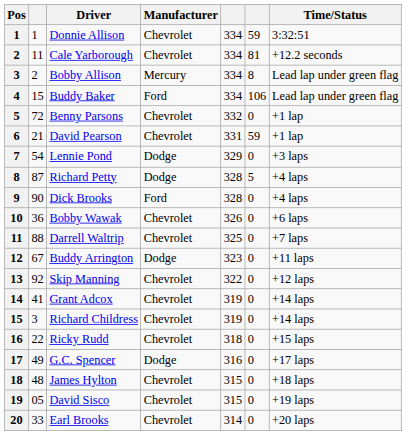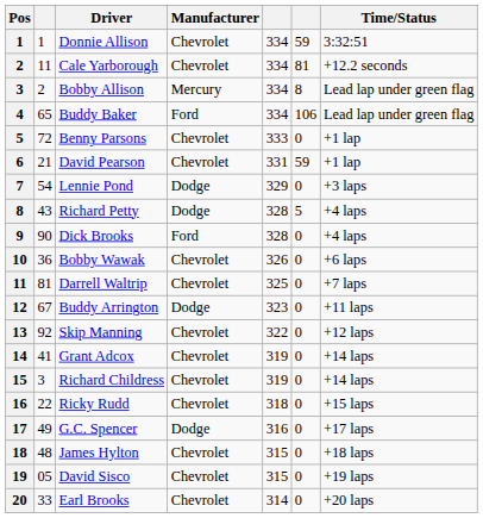 <table class="wikitable" style="font-size:95%;">
 <tr>
 <th>Pos</th>
 <th></th>
 <th>Driver</th>
 <th>Manufacturer</th>
 <th></th>
 <th></th>
 <th>Time/Status</th>
 </tr>
 <tr>
 <th>1</th>
 <td>1</td>
 <td><a href='#'>Donnie Allison</a></td>
 <td>Chevrolet</td>
 <td>334</td>
 <td>59</td>
 <td>3:32:51</td>
 </tr>
 <tr>
 <th>2</th>
 <td>11</td>
 <td><a href='#'>Cale Yarborough</a></td>
 <td>Chevrolet</td>
 <td>334</td>
 <td>81</td>
 <td>+12.2 seconds</td>
 </tr>
 <tr>
 <th>3</th>
 <td>2</td>
 <td><a href='#'>Bobby Allison</a></td>
 <td>Mercury</td>
 <td>334</td>
 <td>8</td>
 <td>Lead lap under green flag</td>
 </tr>
 <tr>
 <th>4</th>
-<td>15</td>
+<td>65</td>
 <td><a href='#'>Buddy Baker</a></td>
 <td>Ford</td>
 <td>334</td>
 <td>106</td>
 <td>Lead lap under green flag</td>
 </tr>
 <tr>
 <th>5</th>
 <td>72</td>
 <td><a href='#'>Benny Parsons</a></td>
 <td>Chevrolet</td>
-<td>332</td>
+<td>333</td>
 <td>0</td>
 <td>+1 lap</td>
 </tr>
 <tr>
 <th>6</th>
 <td>21</td>
 <td><a href='#'>David Pearson</a></td>
 <td>Chevrolet</td>
 <td>331</td>
 <td>59</td>
 <td>+1 lap</td>
 </tr>
 <tr>
 <th>7</th>
 <td>54</td>
 <td><a href='#'>Lennie Pond</a></td>
 <td>Dodge</td>
 <td>329</td>
 <td>0</td>
 <td>+3 laps</td>
 </tr>
 <tr>
 <th>8</th>
-<td>87</td>
+<td>43</td>
 <td><a href='#'>Richard Petty</a></td>
 <td>Dodge</td>
 <td>328</td>
 <td>5</td>
 <td>+4 laps</td>
 </tr>
 <tr>
 <th>9</th>
 <td>90</td>
 <td><a href='#'>Dick Brooks</a></td>
 <td>Ford</td>
 <td>328</td>
 <td>0</td>
 <td>+4 laps</td>
 </tr>
 <tr>
 <th>10</th>
 <td>36</td>
 <td><a href='#'>Bobby Wawak</a></td>
 <td>Chevrolet</td>
 <td>326</td>
 <td>0</td>
 <td>+6 laps</td>
 </tr>
 <tr>
 <th>11</th>
-<td>88</td>
+<td>81</td>
 <td><a href='#'>Darrell Waltrip</a></td>
 <td>Chevrolet</td>
 <td>325</td>
 <td>0</td>
 <td>+7 laps</td>
 </tr>
 <tr>
 <th>12</th>
 <td>67</td>
 <td><a href='#'>Buddy Arrington</a></td>
 <td>Dodge</td>
 <td>323</td>
 <td>0</td>
 <td>+11 laps</td>
 </tr>
 <tr>
 <th>13</th>
 <td>92</td>
 <td><a href='#'>Skip Manning</a></td>
 <td>Chevrolet</td>
 <td>322</td>
 <td>0</td>
 <td>+12 laps</td>
 </tr>
 <tr>
 <th>14</th>
 <td>41</td>
 <td><a href='#'>Grant Adcox</a></td>
 <td>Chevrolet</td>
 <td>319</td>
 <td>0</td>
 <td>+14 laps</td>
 </tr>
 <tr>
 <th>15</th>
 <td>3</td>
 <td><a href='#'>Richard Childress</a></td>
 <td>Chevrolet</td>
 <td>319</td>
 <td>0</td>
 <td>+14 laps</td>
 </tr>
 <tr>
 <th>16</th>
 <td>22</td>
 <td><a href='#'>Ricky Rudd</a></td>
 <td>Chevrolet</td>
 <td>318</td>
 <td>0</td>
 <td>+15 laps</td>
 </tr>
 <tr>
 <th>17</th>
 <td>49</td>
 <td><a href='#'>G.C. Spencer</a></td>
 <td>Dodge</td>
 <td>316</td>
 <td>0</td>
 <td>+17 laps</td>
 </tr>
 <tr>
 <th>18</th>
 <td>48</td>
 <td><a href='#'>James Hylton</a></td>
 <td>Chevrolet</td>
 <td>315</td>
 <td>0</td>
 <td>+18 laps</td>
 </tr>
 <tr>
 <th>19</th>
 <td>05</td>
 <td><a href='#'>David Sisco</a></td>
 <td>Chevrolet</td>
 <td>315</td>
 <td>0</td>
 <td>+19 laps</td>
 </tr>
 <tr>
 <th>20</th>
 <td>33</td>
 <td><a href='#'>Earl Brooks</a></td>
 <td>Chevrolet</td>
 <td>314</td>
 <td>0</td>
 <td>+20 laps</td>
 </tr>
 </table>
